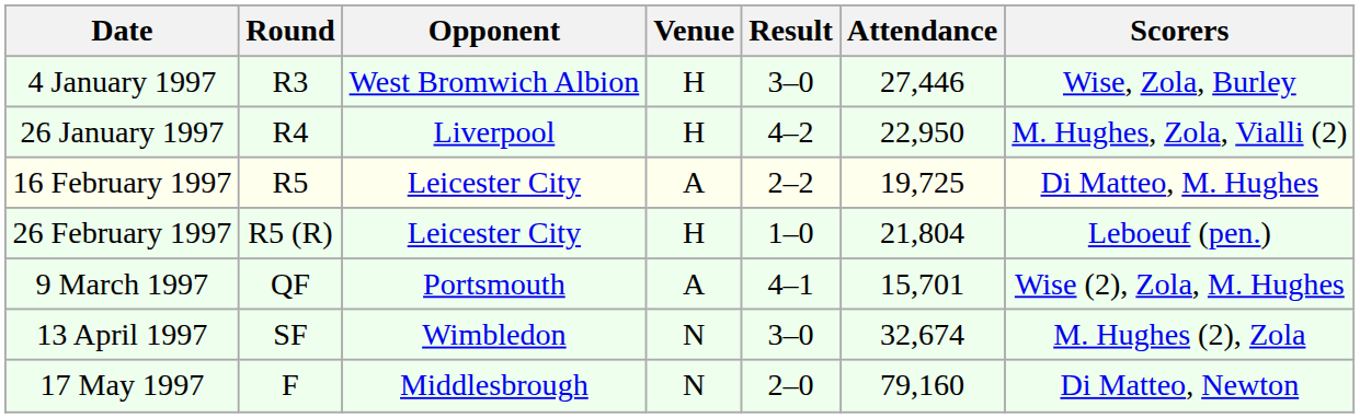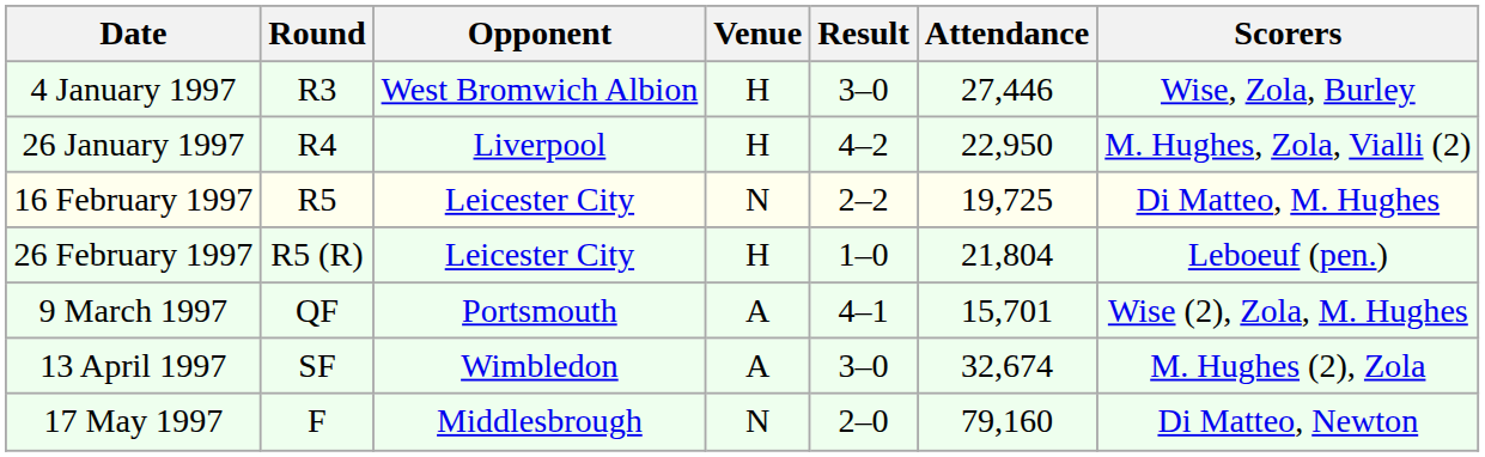 <table class="wikitable sortable" style="font-size:95%; text-align:center">
 <tr>
 <th>Date</th>
 <th>Round</th>
 <th>Opponent</th>
 <th>Venue</th>
 <th>Result</th>
 <th>Attendance</th>
 <th>Scorers</th>
 </tr>
 <tr style="background:#efe;">
 <td>4 January 1997</td>
 <td>R3</td>
 <td><a href='#'>West Bromwich Albion</a></td>
 <td>H</td>
 <td>3–0</td>
 <td>27,446</td>
 <td><a href='#'>Wise</a>, <a href='#'>Zola</a>, <a href='#'>Burley</a></td>
 </tr>
 <tr style="background:#efe;">
 <td>26 January 1997</td>
 <td>R4</td>
 <td><a href='#'>Liverpool</a></td>
 <td>H</td>
 <td>4–2</td>
 <td>22,950</td>
 <td><a href='#'>M. Hughes</a>, <a href='#'>Zola</a>, <a href='#'>Vialli</a> (2)</td>
 </tr>
 <tr style="background:#ffe;">
 <td>16 February 1997</td>
 <td>R5</td>
 <td><a href='#'>Leicester City</a></td>
-<td>A</td>
+<td>N</td>
 <td>2–2</td>
 <td>19,725</td>
 <td><a href='#'>Di Matteo</a>, <a href='#'>M. Hughes</a></td>
 </tr>
 <tr style="background:#efe;">
 <td>26 February 1997</td>
 <td>R5 (R)</td>
 <td><a href='#'>Leicester City</a></td>
 <td>H</td>
 <td>1–0<br><small> </small></td>
 <td>21,804</td>
 <td><a href='#'>Leboeuf</a> (<a href='#'>pen.</a>)</td>
 </tr>
 <tr style="background:#efe;">
 <td>9 March 1997</td>
 <td>QF</td>
 <td><a href='#'>Portsmouth</a></td>
 <td>A</td>
 <td>4–1</td>
 <td>15,701</td>
 <td><a href='#'>Wise</a> (2), <a href='#'>Zola</a>, <a href='#'>M. Hughes</a></td>
 </tr>
 <tr style="background:#efe;">
 <td>13 April 1997</td>
 <td>SF</td>
 <td><a href='#'>Wimbledon</a></td>
-<td>N</td>
+<td>A</td>
 <td>3–0</td>
 <td>32,674</td>
 <td><a href='#'>M. Hughes</a> (2), <a href='#'>Zola</a></td>
 </tr>
 <tr style="background:#efe;">
 <td>17 May 1997</td>
 <td>F</td>
 <td><a href='#'>Middlesbrough</a></td>
 <td>N</td>
 <td>2–0</td>
 <td>79,160</td>
 <td><a href='#'>Di Matteo</a>, <a href='#'>Newton</a></td>
 </tr>
 </table>
